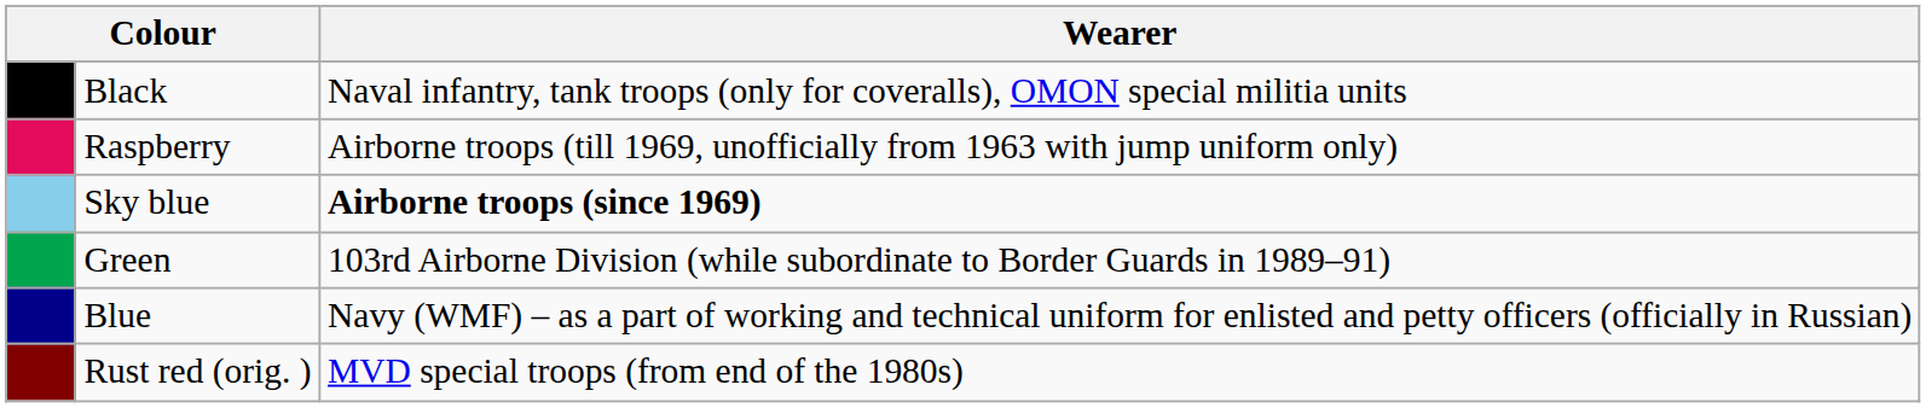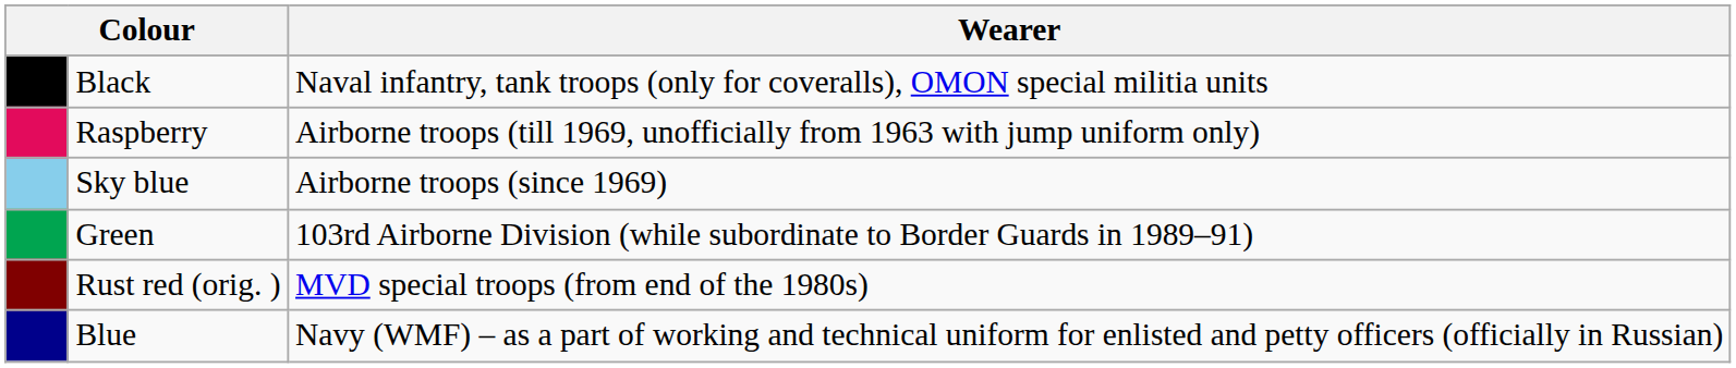 <table class="wikitable">
 <tr>
 <th colspan="2">Colour</th>
 <th>Wearer</th>
 </tr>
 <tr>
 <td style="background:black;">      </td>
 <td>Black</td>
 <td>Naval infantry, tank troops (only for coveralls), <a href='#'>OMON</a> special militia units</td>
 </tr>
 <tr>
 <td style="background:#E30B5C"></td>
 <td>Raspberry</td>
 <td>Airborne troops (till 1969, unofficially from 1963 with jump uniform only)</td>
 </tr>
 <tr>
 <td style="background:skyBlue;"></td>
 <td>Sky blue</td>
-<td><strong>Airborne troops (since 1969)</strong></td>
+<td>Airborne troops (since 1969)</td>
 </tr>
 <tr>
 <td style="background:#00A550;"></td>
 <td>Green</td>
 <td>103rd Airborne Division (while subordinate to Border Guards in 1989–91)</td>
 </tr>
 <tr>
+<td style="background:maroon;"></td>
+<td>Rust red (orig. )</td>
+<td><a href='#'>MVD</a> special troops (from end of the 1980s)</td>
+</tr>
+<tr>
 <td style="background:darkBlue;"></td>
 <td>Blue</td>
 <td>Navy (WMF) – as a part of working and technical uniform for enlisted and petty officers (officially  in Russian)</td>
 </tr>
-<tr>
-<td style="background:maroon;"></td>
-<td>Rust red (orig. )</td>
-<td><a href='#'>MVD</a> special troops (from end of the 1980s)</td>
-</tr>
 </table>
